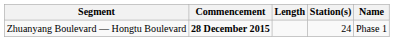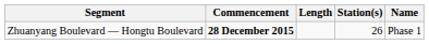 <table class="wikitable" style="border-collapse: collapse; text-align: right;">
 <tr>
 <th>Segment</th>
 <th>Commencement</th>
 <th>Length</th>
 <th>Station(s)</th>
 <th>Name</th>
 </tr>
 <tr>
 <td style="text-align: left;">Zhuanyang Boulevard — Hongtu Boulevard</td>
 <td><strong>28 December 2015</strong></td>
 <td></td>
-<td>24</td>
+<td>26</td>
 <td style="text-align: left;">Phase 1</td>
 </tr>
 </table>
